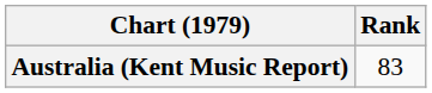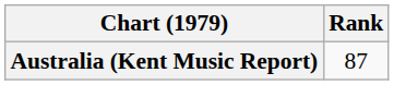 <table class="wikitable plainrowheaders">
 <tr>
 <th scope="col">Chart (1979)</th>
 <th scope="col">Rank</th>
 </tr>
 <tr>
 <th scope="row">Australia (Kent Music Report)</th>
-<td style="text-align:center;">83</td>
+<td style="text-align:center;">87</td>
 </tr>
 </table>
